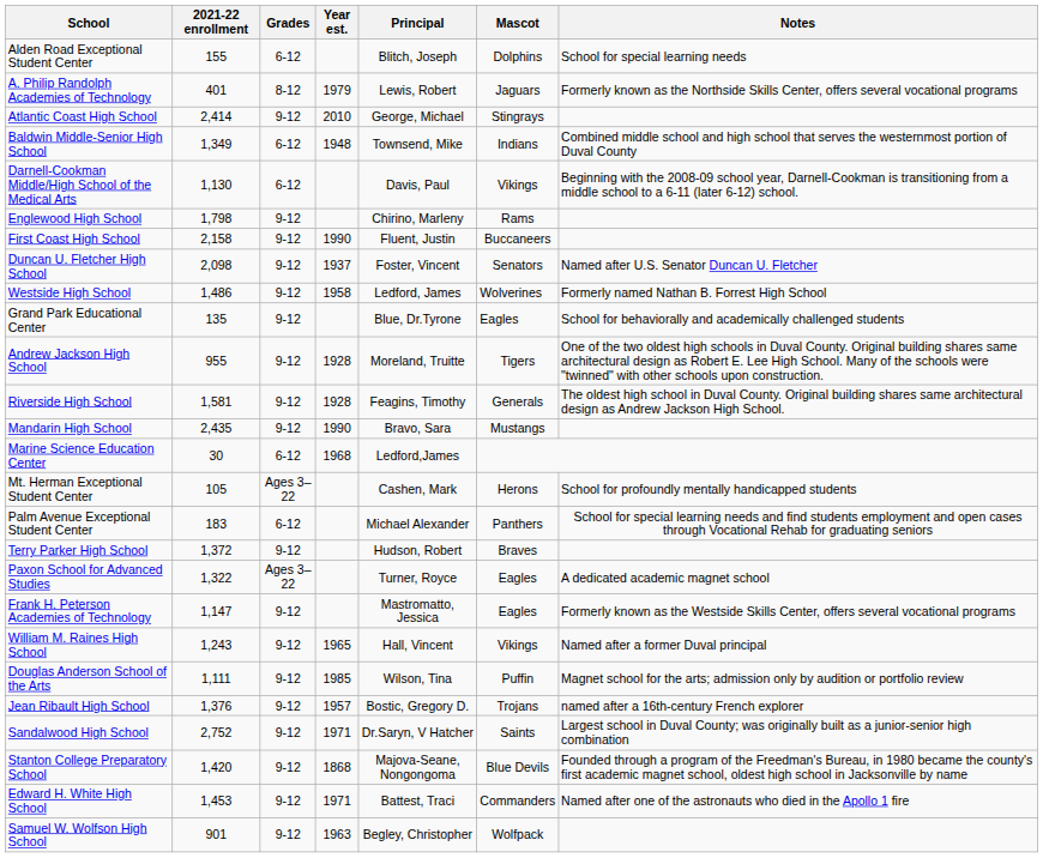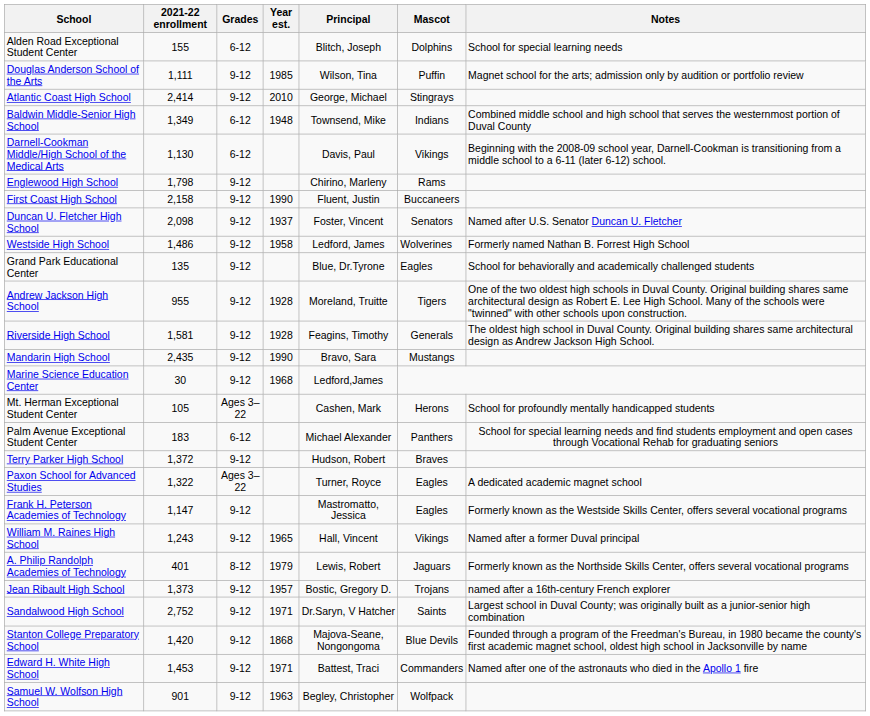 <table class="wikitable sortable" style="font-size:95%">
 <tr>
 <th>School</th>
 <th>2021-22 enrollment</th>
 <th>Grades</th>
 <th>Year est.</th>
 <th>Principal</th>
 <th>Mascot</th>
 <th>Notes</th>
 </tr>
 <tr>
 <td>Alden Road Exceptional Student Center</td>
 <td align="center">155</td>
 <td align="center">6-12</td>
 <td></td>
 <td align="center">Blitch, Joseph</td>
 <td align="center">Dolphins</td>
 <td>School for special learning needs</td>
 </tr>
 <tr>
-<td><a href='#'>A. Philip Randolph Academies of Technology</a></td>
-<td align="center">401</td>
-<td align="center">8-12</td>
-<td align="center">1979</td>
-<td align="center">Lewis, Robert</td>
-<td align="center">Jaguars</td>
-<td align="left">Formerly known as the Northside Skills Center, offers several vocational programs</td>
+<td><a href='#'>Douglas Anderson School of the Arts</a></td>
+<td align="center">1,111</td>
+<td align="center">9-12</td>
+<td align="center">1985</td>
+<td align="center">Wilson, Tina</td>
+<td align="center">Puffin</td>
+<td align="left">Magnet school for the arts; admission only by audition or portfolio review</td>
 </tr>
 <tr>
 <td><a href='#'>Atlantic Coast High School</a></td>
 <td align="center">2,414</td>
 <td align="center">9-12</td>
 <td align="center">2010</td>
 <td align="center">George, Michael</td>
 <td align="center">Stingrays</td>
 <td align="left"></td>
 </tr>
 <tr>
 <td><a href='#'>Baldwin Middle-Senior High School</a></td>
 <td align="center">1,349</td>
 <td align="center">6-12</td>
 <td align="center">1948</td>
 <td align="center">Townsend, Mike</td>
 <td align="center">Indians</td>
 <td align="left">Combined middle school and high school that serves the westernmost portion of Duval County</td>
 </tr>
 <tr>
 <td><a href='#'>Darnell-Cookman Middle/High School of the Medical Arts</a></td>
 <td align="center">1,130</td>
 <td align="center">6-12</td>
 <td align="center"></td>
 <td align="center">Davis, Paul</td>
 <td align="center">Vikings</td>
 <td align="left">Beginning with the 2008-09 school year, Darnell-Cookman is transitioning from a middle school to a 6-11 (later 6-12) school.</td>
 </tr>
 <tr>
 <td><a href='#'>Englewood High School</a></td>
 <td align="center">1,798</td>
 <td align="center">9-12</td>
 <td align="center"></td>
 <td align="center">Chirino, Marleny</td>
 <td align="center">Rams</td>
 <td align="left"></td>
 </tr>
 <tr>
 <td><a href='#'>First Coast High School</a></td>
 <td align="center">2,158</td>
 <td align="center">9-12</td>
 <td align="center">1990</td>
 <td align="center">Fluent, Justin</td>
 <td align="center">Buccaneers</td>
 <td align="left"></td>
 </tr>
 <tr>
 <td><a href='#'>Duncan U. Fletcher High School</a></td>
 <td align="center">2,098</td>
 <td align="center">9-12</td>
 <td align="center">1937</td>
 <td align="center">Foster, Vincent</td>
 <td align="center">Senators</td>
 <td align="left">Named after U.S. Senator <a href='#'>Duncan U. Fletcher</a></td>
 </tr>
 <tr>
 <td><a href='#'>Westside High School</a></td>
 <td align="center">1,486</td>
 <td align="center">9-12</td>
 <td align="center">1958</td>
 <td align="center">Ledford, James</td>
 <td align="left">Wolverines</td>
 <td>Formerly named Nathan B. Forrest High School</td>
 </tr>
 <tr>
 <td>Grand Park Educational Center</td>
 <td align="center">135</td>
 <td align="center">9-12</td>
 <td></td>
 <td align="center">Blue, Dr.Tyrone</td>
 <td>Eagles</td>
 <td>School for behaviorally and academically challenged students</td>
 </tr>
 <tr>
 <td><a href='#'>Andrew Jackson High School</a></td>
 <td align="center">955</td>
 <td align="center">9-12</td>
 <td align="center">1928</td>
 <td align="center">Moreland, Truitte</td>
 <td align="center">Tigers</td>
 <td align="left">One of the two oldest high schools in Duval County. Original building shares same architectural design as Robert E. Lee High School. Many of the schools were "twinned" with other schools upon construction.</td>
 </tr>
 <tr>
 <td><a href='#'>Riverside High School</a></td>
 <td align="center">1,581</td>
 <td align="center">9-12</td>
 <td align="center">1928</td>
 <td align="center">Feagins, Timothy</td>
 <td align="center">Generals</td>
 <td align="left">The oldest high school in Duval County. Original building shares same architectural design as Andrew Jackson High School.</td>
 </tr>
 <tr>
 <td><a href='#'>Mandarin High School</a></td>
 <td align="center">2,435</td>
 <td align="center">9-12</td>
 <td align="center">1990</td>
 <td align="center">Bravo, Sara</td>
 <td align="center">Mustangs</td>
 <td align="left"></td>
 </tr>
 <tr>
 <td><a href='#'>Marine Science Education Center</a></td>
 <td align="center">30</td>
-<td align="center">6-12</td>
+<td align="center">9-12</td>
 <td align="center">1968</td>
 <td align="center">Ledford,James</td>
 </tr>
 <tr>
 <td>Mt. Herman Exceptional Student Center</td>
 <td align="center">105</td>
 <td align="center">Ages 3–22</td>
 <td></td>
 <td align="center">Cashen, Mark</td>
 <td align="center">Herons</td>
 <td>School for profoundly mentally handicapped students</td>
 </tr>
 <tr>
 <td>Palm Avenue Exceptional Student Center</td>
 <td align="center">183</td>
 <td align="center">6-12</td>
 <td></td>
 <td align="center">Michael Alexander</td>
 <td align="center">Panthers</td>
 <td align="center">School for special learning needs and find students employment and open cases through Vocational Rehab for graduating seniors</td>
 </tr>
 <tr>
 <td><a href='#'>Terry Parker High School</a></td>
 <td align="center">1,372</td>
 <td align="center">9-12</td>
 <td align="center"></td>
 <td align="center">Hudson, Robert</td>
 <td align="center">Braves</td>
 <td align="left"></td>
 </tr>
 <tr>
 <td><a href='#'>Paxon School for Advanced Studies</a></td>
 <td align="center">1,322</td>
 <td align="center">Ages 3–22</td>
 <td align="center"></td>
 <td align="center">Turner, Royce</td>
 <td align="center">Eagles</td>
 <td align="left">A dedicated academic magnet school</td>
 </tr>
 <tr>
 <td><a href='#'>Frank H. Peterson Academies of Technology</a></td>
 <td align="center">1,147</td>
 <td align="center">9-12</td>
 <td align="center"></td>
 <td align="center">Mastromatto, Jessica</td>
 <td align="center">Eagles</td>
 <td align="left">Formerly known as the Westside Skills Center, offers several vocational programs</td>
 </tr>
 <tr>
 <td><a href='#'>William M. Raines High School</a></td>
 <td align="center">1,243</td>
 <td align="center">9-12</td>
 <td align="center">1965</td>
 <td align="center">Hall, Vincent</td>
 <td align="center">Vikings</td>
 <td align="left">Named after a former Duval principal</td>
 </tr>
 <tr>
-<td><a href='#'>Douglas Anderson School of the Arts</a></td>
-<td align="center">1,111</td>
-<td align="center">9-12</td>
-<td align="center">1985</td>
-<td align="center">Wilson, Tina</td>
-<td align="center">Puffin</td>
-<td align="left">Magnet school for the arts; admission only by audition or portfolio review</td>
+<td><a href='#'>A. Philip Randolph Academies of Technology</a></td>
+<td align="center">401</td>
+<td align="center">8-12</td>
+<td align="center">1979</td>
+<td align="center">Lewis, Robert</td>
+<td align="center">Jaguars</td>
+<td align="left">Formerly known as the Northside Skills Center, offers several vocational programs</td>
 </tr>
 <tr>
 <td><a href='#'>Jean Ribault High School</a></td>
-<td align="center">1,376</td>
+<td align="center">1,373</td>
 <td align="center">9-12</td>
 <td align="center">1957</td>
 <td align="center">Bostic, Gregory D.</td>
 <td align="center">Trojans</td>
 <td align="left">named after a 16th-century French explorer</td>
 </tr>
 <tr>
 <td><a href='#'>Sandalwood High School</a></td>
 <td align="center">2,752</td>
 <td align="center">9-12</td>
 <td align="center">1971</td>
 <td align="center">Dr.Saryn, V Hatcher</td>
 <td align="center">Saints</td>
 <td align="left">Largest school in Duval County; was originally built as a junior-senior high combination</td>
 </tr>
 <tr>
 <td><a href='#'>Stanton College Preparatory School</a></td>
 <td align="center">1,420</td>
 <td align="center">9-12</td>
 <td align="center">1868</td>
 <td align="center">Majova-Seane, Nongongoma</td>
 <td align="center">Blue Devils</td>
 <td align="left">Founded through a program of the Freedman's Bureau, in 1980 became the county's first academic magnet school, oldest high school in Jacksonville by name</td>
 </tr>
 <tr>
 <td><a href='#'>Edward H. White High School</a></td>
 <td align="center">1,453</td>
 <td align="center">9-12</td>
 <td align="center">1971</td>
 <td align="center">Battest, Traci</td>
 <td align="left">Commanders</td>
 <td>Named after one of the astronauts who died in the <a href='#'>Apollo 1</a> fire</td>
 </tr>
 <tr>
 <td><a href='#'>Samuel W. Wolfson High School</a></td>
 <td align="center">901</td>
 <td align="center">9-12</td>
 <td align="center">1963</td>
 <td align="center">Begley, Christopher</td>
 <td align="center">Wolfpack</td>
 <td align="left"></td>
 </tr>
 </table>
